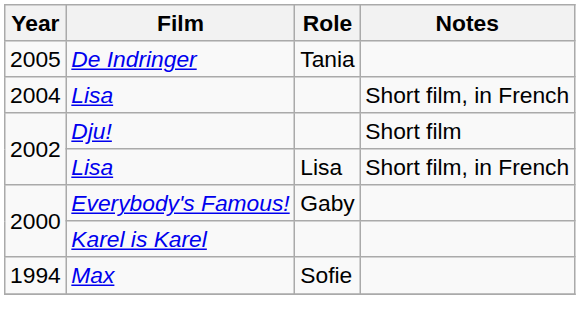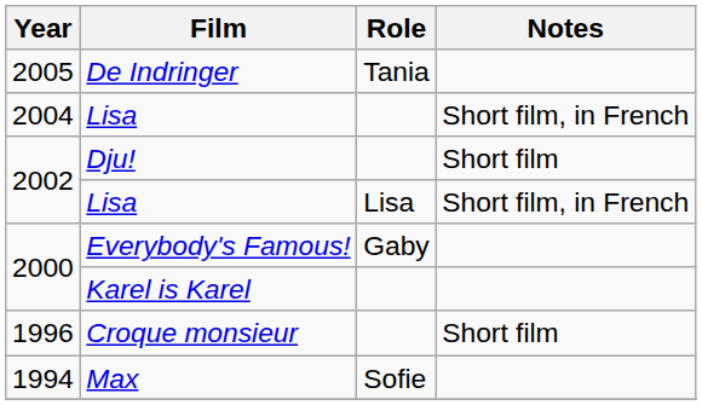 <table class="wikitable" style="font-size: 95%;">
 <tr>
 <th>Year</th>
 <th>Film</th>
 <th>Role</th>
 <th>Notes</th>
 </tr>
 <tr>
 <td>2005</td>
 <td><em><a href='#'>De Indringer</a></em></td>
 <td>Tania</td>
 <td></td>
 </tr>
 <tr>
 <td>2004</td>
 <td><em><a href='#'>Lisa</a></em></td>
 <td></td>
 <td>Short film, in French</td>
 </tr>
 <tr>
 <td rowspan="2">2002</td>
 <td><em><a href='#'>Dju!</a></em></td>
 <td></td>
 <td>Short film</td>
 </tr>
 <tr>
 <td><em><a href='#'>Lisa</a></em></td>
 <td>Lisa</td>
 <td>Short film, in French</td>
 </tr>
 <tr>
 <td rowspan="2">2000</td>
 <td><em><a href='#'>Everybody's Famous!</a></em></td>
 <td>Gaby</td>
 <td></td>
 </tr>
 <tr>
 <td><em><a href='#'>Karel is Karel</a></em></td>
 <td></td>
 <td></td>
 </tr>
 <tr>
+<td>1996</td>
+<td><em><a href='#'>Croque monsieur</a></em></td>
+<td></td>
+<td>Short film</td>
+</tr>
+<tr>
 <td>1994</td>
 <td><em><a href='#'>Max</a></em></td>
 <td>Sofie</td>
 <td></td>
 </tr>
 <tr>
 </tr>
 </table>
